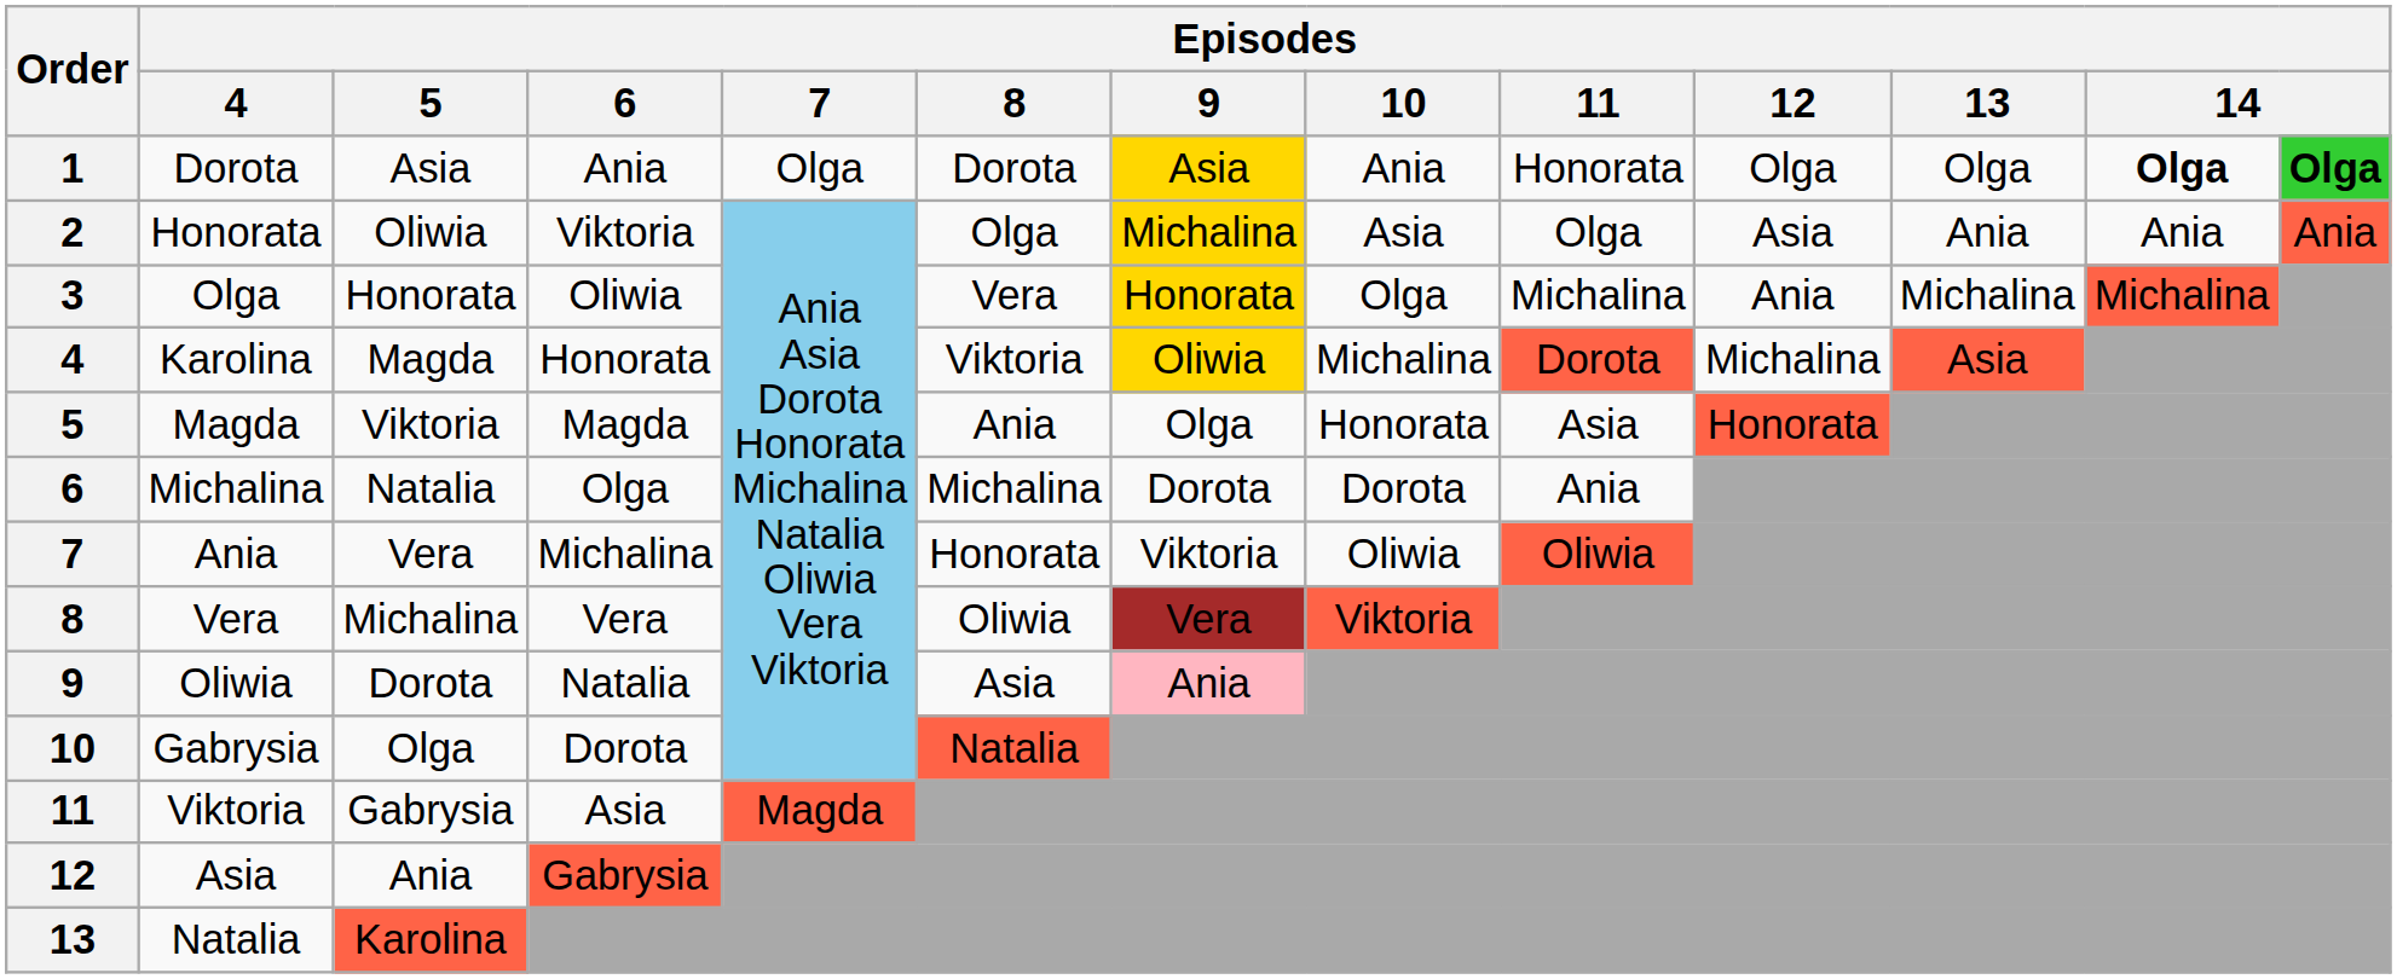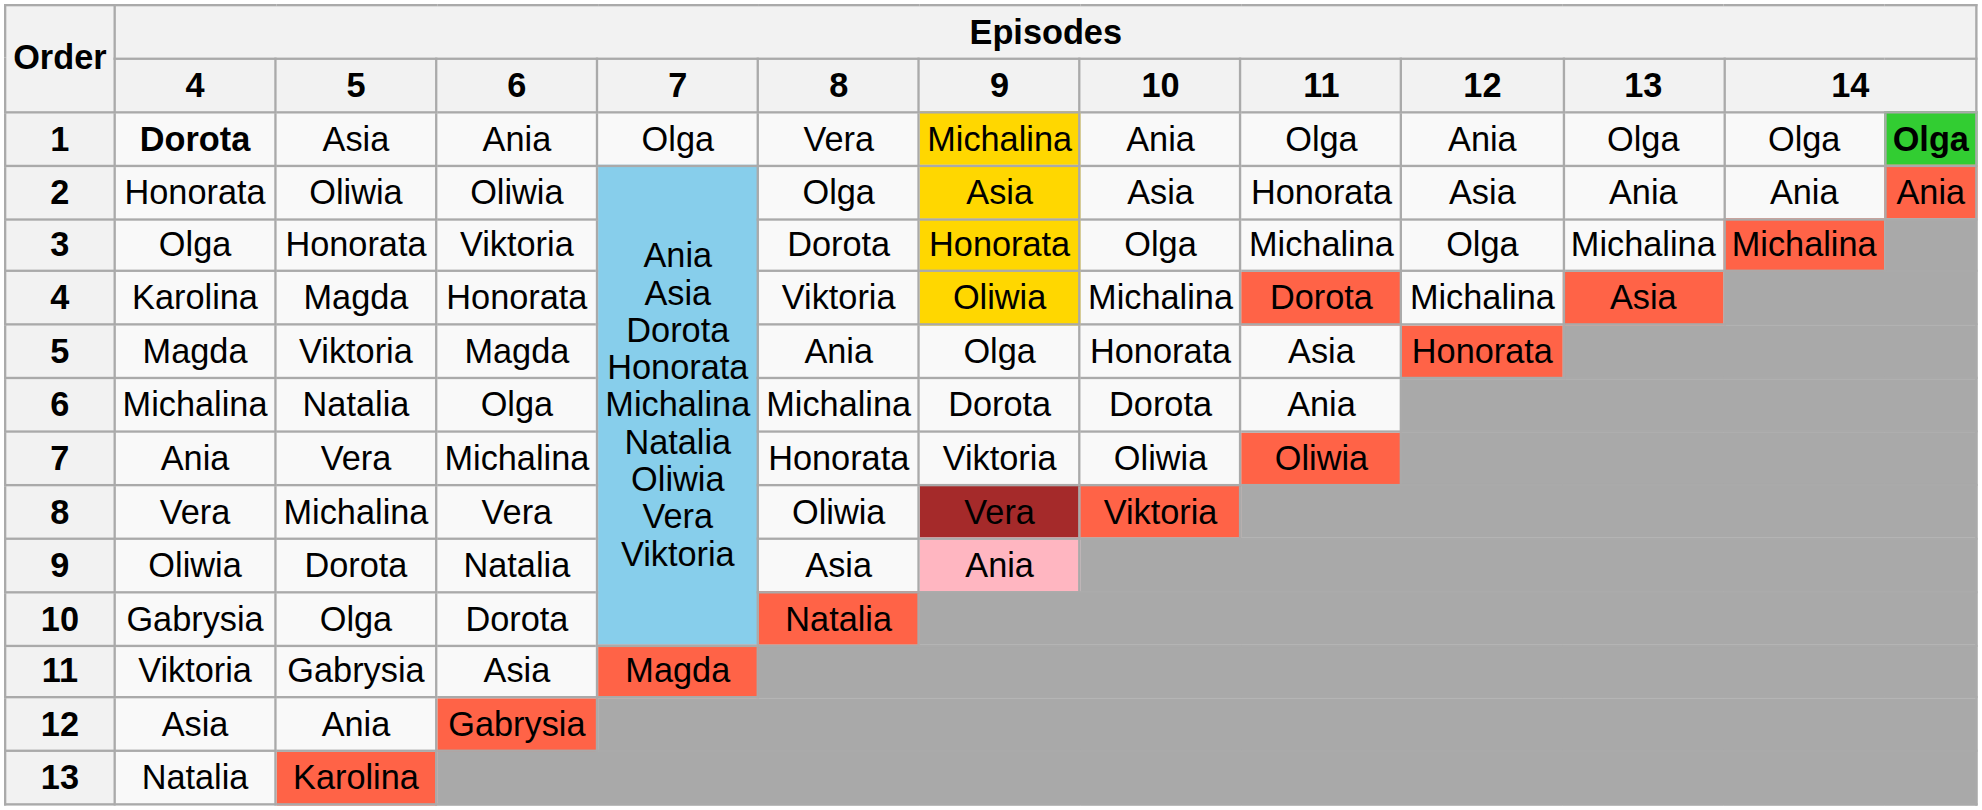 <table class="wikitable" style="text-align:center; font-size:92%">
 <tr>
 <th rowspan=2>Order</th>
 <th colspan=14>Episodes</th>
 </tr>
 <tr>
 <th>4</th>
 <th>5</th>
 <th>6</th>
 <th>7</th>
 <th>8</th>
 <th>9</th>
 <th>10</th>
 <th>11</th>
 <th>12</th>
 <th>13</th>
 <th colspan=2>14</th>
 </tr>
 <tr>
 <th>1</th>
-<td>Dorota</td>
+<td><strong>Dorota</strong></td>
 <td>Asia</td>
 <td>Ania</td>
 <td>Olga</td>
-<td>Dorota</td>
-<td style="background:gold">Asia</td>
+<td>Vera</td>
+<td style="background:gold">Michalina</td>
 <td>Ania</td>
-<td>Honorata</td>
+<td>Olga</td>
+<td>Ania</td>
 <td>Olga</td>
 <td>Olga</td>
-<td><strong>Olga</strong></td>
 <td style="background:limegreen;"><strong>Olga</strong></td>
 </tr>
 <tr>
 <th>2</th>
 <td>Honorata</td>
 <td>Oliwia</td>
-<td>Viktoria</td>
+<td>Oliwia</td>
 <td width="50" rowspan="9"style="background:skyblue">Ania <br> Asia <br> Dorota <br>Honorata <br>Michalina <br> Natalia<br>Oliwia <br>Vera <br>Viktoria</td>
 <td>Olga</td>
-<td style="background:gold">Michalina</td>
+<td style="background:gold">Asia</td>
 <td>Asia</td>
-<td>Olga</td>
+<td>Honorata</td>
 <td>Asia</td>
 <td>Ania</td>
 <td>Ania</td>
 <td style="background:tomato;">Ania</td>
 </tr>
 <tr>
 <th>3</th>
 <td>Olga</td>
 <td>Honorata</td>
-<td>Oliwia</td>
-<td>Vera</td>
+<td>Viktoria</td>
+<td>Dorota</td>
 <td style="background:gold">Honorata</td>
 <td>Olga</td>
 <td>Michalina</td>
-<td>Ania</td>
+<td>Olga</td>
 <td>Michalina</td>
 <td style="background:tomato;">Michalina</td>
 <td style="background:darkgrey;"></td>
 </tr>
 <tr>
 <th>4</th>
 <td>Karolina</td>
 <td>Magda</td>
 <td>Honorata</td>
 <td>Viktoria</td>
 <td style="background:gold">Oliwia</td>
 <td>Michalina</td>
 <td style="background:tomato;">Dorota</td>
 <td>Michalina</td>
 <td style="background:tomato;">Asia</td>
 <td style="background:darkgrey;" colspan="3"></td>
 </tr>
 <tr>
 <th>5</th>
 <td>Magda</td>
 <td>Viktoria</td>
 <td>Magda</td>
 <td>Ania</td>
 <td>Olga</td>
 <td>Honorata</td>
 <td>Asia</td>
 <td style="background:tomato;">Honorata</td>
 <td style="background:darkgrey;" colspan="4"></td>
 </tr>
 <tr>
 <th>6</th>
 <td>Michalina</td>
 <td>Natalia</td>
 <td>Olga</td>
 <td>Michalina</td>
 <td>Dorota</td>
 <td>Dorota</td>
 <td>Ania</td>
 <td style="background:darkgrey;" colspan="6"></td>
 </tr>
 <tr>
 <th>7</th>
 <td>Ania</td>
 <td>Vera</td>
 <td>Michalina</td>
 <td>Honorata</td>
 <td>Viktoria</td>
 <td>Oliwia</td>
 <td style="background:tomato;">Oliwia</td>
 <td style="background:darkgrey;" colspan="6"></td>
 </tr>
 <tr>
 <th>8</th>
 <td>Vera</td>
 <td>Michalina</td>
 <td>Vera</td>
 <td>Oliwia</td>
 <td style="background:brown"><span>Vera</span></td>
 <td style="background:tomato;">Viktoria</td>
 <td style="background:darkgrey;" colspan="7"></td>
 </tr>
 <tr>
 <th>9</th>
 <td>Oliwia</td>
 <td>Dorota</td>
 <td>Natalia</td>
 <td>Asia</td>
 <td style="background:lightpink;">Ania</td>
 <td style="background:darkgrey;" colspan="8"></td>
 </tr>
 <tr>
 <th>10</th>
 <td>Gabrysia</td>
 <td>Olga</td>
 <td>Dorota</td>
 <td style="background:tomato;">Natalia</td>
 <td style="background:darkgrey;" colspan="9"></td>
 </tr>
 <tr>
 <th>11</th>
 <td>Viktoria</td>
 <td>Gabrysia</td>
 <td>Asia</td>
 <td style="background:tomato;">Magda</td>
 <td style="background:darkgrey;" colspan="10"></td>
 </tr>
 <tr>
 <th>12</th>
 <td>Asia</td>
 <td>Ania</td>
 <td style="background:tomato;">Gabrysia</td>
 <td style="background:darkgrey;" colspan="11"></td>
 </tr>
 <tr>
 <th>13</th>
 <td>Natalia</td>
 <td style="background:tomato;">Karolina</td>
 <td style="background:darkgrey;" colspan="12"></td>
 </tr>
 </table>
